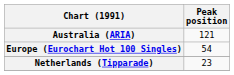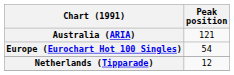 <table class="wikitable sortable plainrowheaders" style="text-align:center">
 <tr>
 <th scope="col">Chart (1991)</th>
 <th scope="col">Peak<br>position</th>
 </tr>
 <tr>
 <th scope="row">Australia (<a href='#'>ARIA</a>)</th>
 <td>121</td>
 </tr>
 <tr>
 <th scope="row">Europe (<a href='#'>Eurochart Hot 100 Singles</a>)</th>
 <td>54</td>
 </tr>
 <tr>
 </tr>
 <tr>
 </tr>
 <tr>
 </tr>
 <tr>
 <th scope="row">Netherlands (<a href='#'>Tipparade</a>)</th>
-<td>23</td>
+<td>12</td>
 </tr>
 <tr>
 </tr>
 <tr>
 </tr>
 </table>
